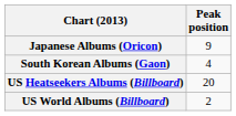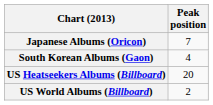 <table class="wikitable sortable plainrowheaders" style="text-align:center">
 <tr>
 <th scope="col">Chart (2013)</th>
 <th scope="col">Peak<br>position</th>
 </tr>
 <tr>
 <th scope="row">Japanese Albums (<a href='#'>Oricon</a>)</th>
-<td>9</td>
+<td>7</td>
 </tr>
 <tr>
 <th scope="row">South Korean Albums (<a href='#'>Gaon</a>)</th>
 <td>4</td>
 </tr>
 <tr>
 <th scope="row">US <a href='#'>Heatseekers Albums</a> (<em><a href='#'>Billboard</a></em>)</th>
 <td>20</td>
 </tr>
 <tr>
 <th scope="row">US World Albums (<em><a href='#'>Billboard</a></em>)</th>
 <td>2</td>
 </tr>
 </table>
